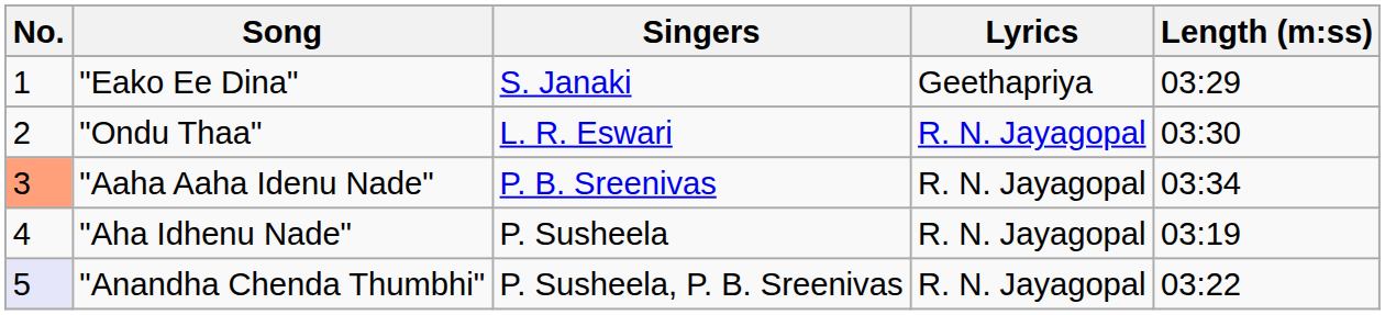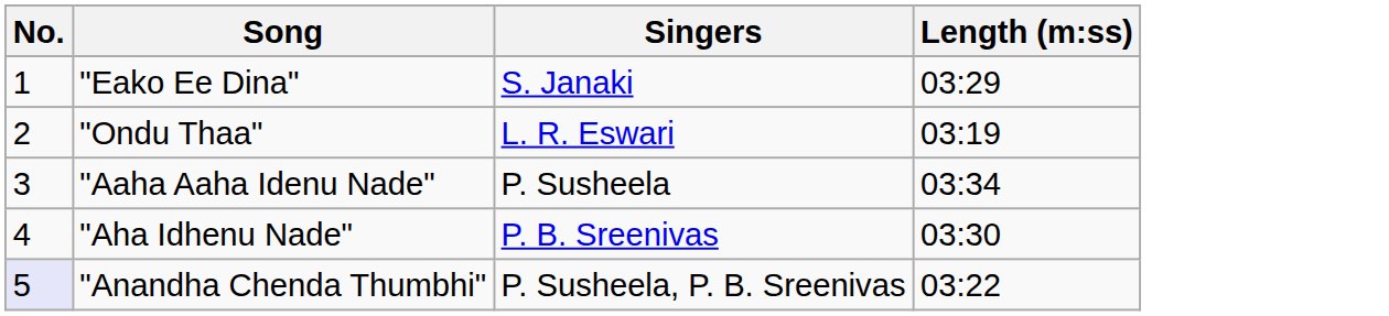 <table class="wikitable" style="font-size:95%;">
 <tr>
 <th>No.</th>
 <th>Song</th>
 <th>Singers</th>
-<th>Lyrics</th>
 <th>Length (m:ss)</th>
 </tr>
 <tr>
 <td>1</td>
 <td>"Eako Ee Dina"</td>
 <td><a href='#'>S. Janaki</a></td>
-<td>Geethapriya</td>
 <td>03:29</td>
 </tr>
 <tr>
 <td>2</td>
 <td>"Ondu Thaa"</td>
 <td><a href='#'>L. R. Eswari</a></td>
-<td><a href='#'>R. N. Jayagopal</a></td>
-<td>03:30</td>
+<td>03:19</td>
 </tr>
 <tr>
-<td style="background: lightsalmon;">3</td>
+<td>3</td>
 <td>"Aaha Aaha Idenu Nade"</td>
-<td><a href='#'>P. B. Sreenivas</a></td>
-<td>R. N. Jayagopal</td>
+<td>P. Susheela</td>
 <td>03:34</td>
 </tr>
 <tr>
 <td>4</td>
 <td>"Aha Idhenu Nade"</td>
-<td>P. Susheela</td>
-<td>R. N. Jayagopal</td>
-<td>03:19</td>
+<td><a href='#'>P. B. Sreenivas</a></td>
+<td>03:30</td>
 </tr>
 <tr>
 <td style="background: lavender;">5</td>
 <td>"Anandha Chenda Thumbhi"</td>
 <td>P. Susheela, P. B. Sreenivas</td>
-<td>R. N. Jayagopal</td>
 <td>03:22</td>
 </tr>
 </table>
